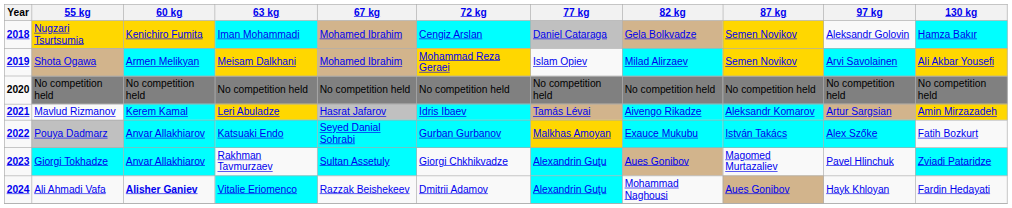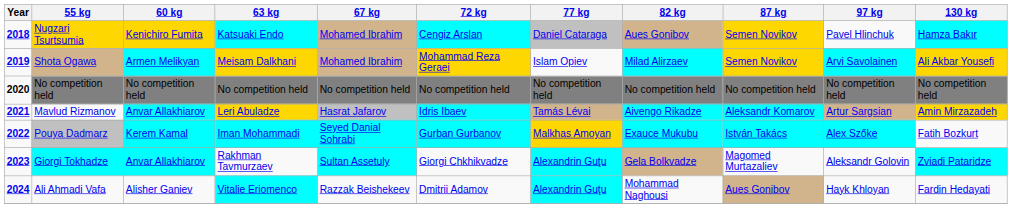 <table class="wikitable sortable" style="font-size: 100%">
 <tr>
 <th>Year</th>
 <th><a href='#'>55 kg</a></th>
 <th><a href='#'>60 kg</a></th>
 <th><a href='#'>63 kg</a></th>
 <th><a href='#'>67 kg</a></th>
 <th><a href='#'>72 kg</a></th>
 <th><a href='#'>77 kg</a></th>
 <th><a href='#'>82 kg</a></th>
 <th><a href='#'>87 kg</a></th>
 <th><a href='#'>97 kg</a></th>
 <th><a href='#'>130 kg</a></th>
 </tr>
 <tr>
 <td><strong><a href='#'>2018</a></strong></td>
 <td bgcolor = "gold"> <a href='#'>Nugzari Tsurtsumia</a></td>
 <td bgcolor="gold"> <a href='#'>Kenichiro Fumita</a></td>
-<td bgcolor="aqua"> <a href='#'>Iman Mohammadi</a></td>
+<td bgcolor="aqua"> <a href='#'>Katsuaki Endo</a></td>
 <td bgcolor=#D2B48C> <a href='#'>Mohamed Ibrahim</a></td>
 <td bgcolor="aqua"> <a href='#'>Cengiz Arslan</a></td>
 <td bgcolor="Silver"> <a href='#'>Daniel Cataraga</a></td>
-<td bgcolor="TAN"> <a href='#'>Gela Bolkvadze</a></td>
+<td bgcolor="TAN"> <a href='#'>Aues Gonibov</a></td>
 <td bgcolor="gold"> <a href='#'>Semen Novikov</a></td>
-<td> <a href='#'>Aleksandr Golovin</a></td>
+<td> <a href='#'>Pavel Hlinchuk</a></td>
 <td bgcolor="aqua"> <a href='#'>Hamza Bakır</a></td>
 </tr>
 <tr>
 <td><strong><a href='#'>2019</a></strong></td>
 <td bgcolor = #D2B48C> <a href='#'>Shota Ogawa</a></td>
 <td bgcolor="aqua"> <a href='#'>Armen Melikyan</a></td>
 <td bgcolor="gold"> <a href='#'>Meisam Dalkhani</a></td>
 <td bgcolor=#D2B48C> <a href='#'>Mohamed Ibrahim</a></td>
 <td bgcolor="gold"> <a href='#'>Mohammad Reza Geraei</a></td>
 <td> <a href='#'>Islam Opiev</a></td>
 <td bgcolor="aqua"> <a href='#'>Milad Alirzaev</a></td>
 <td bgcolor="gold"> <a href='#'>Semen Novikov</a></td>
 <td bgcolor="aqua"> <a href='#'>Arvi Savolainen</a></td>
 <td bgcolor = "gold"> <a href='#'>Ali Akbar Yousefi</a></td>
 </tr>
 <tr>
 <td><strong>2020</strong></td>
 <td bgcolor="GRAY">No competition held</td>
 <td bgcolor="GRAY">No competition held</td>
 <td bgcolor="GRAY">No competition held</td>
 <td bgcolor="GRAY">No competition held</td>
 <td bgcolor="GRAY">No competition held</td>
 <td bgcolor="GRAY">No competition held</td>
 <td bgcolor="GRAY">No competition held</td>
 <td bgcolor="GRAY">No competition held</td>
 <td bgcolor="GRAY">No competition held</td>
 <td bgcolor="GRAY">No competition held</td>
 </tr>
 <tr>
 <td><strong><a href='#'>2021</a></strong></td>
 <td> <a href='#'>Mavlud Rizmanov</a></td>
-<td bgcolor="aqua"> <a href='#'>Kerem Kamal</a></td>
+<td bgcolor="aqua"> <a href='#'>Anvar Allakhiarov</a></td>
 <td bgcolor="gold"> <a href='#'>Leri Abuladze</a></td>
 <td bgcolor="Silver"> <a href='#'>Hasrat Jafarov</a></td>
 <td bgcolor="aqua"> <a href='#'>Idris Ibaev</a></td>
 <td bgcolor="TAN"> <a href='#'>Tamás Lévai</a></td>
 <td bgcolor="aqua"> <a href='#'>Aivengo Rikadze</a></td>
 <td bgcolor="aqua"> <a href='#'>Aleksandr Komarov</a></td>
 <td bgcolor ="TAN"> <a href='#'>Artur Sargsian</a></td>
 <td bgcolor="gold"> <a href='#'>Amin Mirzazadeh</a></td>
 </tr>
 <tr>
 <td><strong><a href='#'>2022</a></strong></td>
 <td bgcolor="Silver"> <a href='#'>Pouya Dadmarz</a></td>
-<td bgcolor="aqua"> <a href='#'>Anvar Allakhiarov</a></td>
-<td bgcolor="aqua"> <a href='#'>Katsuaki Endo</a></td>
+<td bgcolor="aqua"> <a href='#'>Kerem Kamal</a></td>
+<td bgcolor="aqua"> <a href='#'>Iman Mohammadi</a></td>
 <td bgcolor="aqua"> <a href='#'>Seyed Danial Sohrabi</a></td>
 <td bgcolor="aqua"> <a href='#'>Gurban Gurbanov</a></td>
 <td bgcolor = "gold"> <a href='#'>Malkhas Amoyan</a></td>
 <td bgcolor="aqua"> <a href='#'>Exauce Mukubu</a></td>
 <td bgcolor="aqua"> <a href='#'>István Takács</a></td>
 <td bgcolor="aqua"> <a href='#'>Alex Szőke</a></td>
 <td> <a href='#'>Fatih Bozkurt</a></td>
 </tr>
 <tr>
 <td><strong><a href='#'>2023</a></strong></td>
 <td bgcolor="aqua"> <a href='#'>Giorgi Tokhadze</a></td>
 <td bgcolor="aqua"> <a href='#'>Anvar Allakhiarov</a></td>
 <td> <a href='#'>Rakhman Tavmurzaev</a></td>
 <td bgcolor="aqua"> <a href='#'>Sultan Assetuly</a></td>
 <td> <a href='#'>Giorgi Chkhikvadze</a></td>
 <td bgcolor = "aqua"> <a href='#'>Alexandrin Guţu</a></td>
-<td bgcolor="TAN"> <a href='#'>Aues Gonibov</a></td>
+<td bgcolor="TAN"> <a href='#'>Gela Bolkvadze</a></td>
 <td> <a href='#'>Magomed Murtazaliev</a></td>
-<td> <a href='#'>Pavel Hlinchuk</a></td>
+<td> <a href='#'>Aleksandr Golovin</a></td>
 <td bgcolor="aqua"> <a href='#'>Zviadi Pataridze</a></td>
 </tr>
 <tr>
 <td><strong><a href='#'>2024</a></strong></td>
 <td> <a href='#'>Ali Ahmadi Vafa</a></td>
-<td><strong> <a href='#'>Alisher Ganiev</a></strong></td>
+<td> <a href='#'>Alisher Ganiev</a></td>
 <td bgcolor = "aqua"> <a href='#'>Vitalie Eriomenco</a></td>
 <td> <a href='#'>Razzak Beishekeev</a></td>
 <td> <a href='#'>Dmitrii Adamov</a></td>
 <td bgcolor = "aqua"> <a href='#'>Alexandrin Guţu</a></td>
 <td> <a href='#'>Mohammad Naghousi</a></td>
 <td bgcolor="TAN"> <a href='#'>Aues Gonibov</a></td>
 <td> <a href='#'>Hayk Khloyan</a></td>
 <td> <a href='#'>Fardin Hedayati</a></td>
 </tr>
 <tr>
 </tr>
 </table>
